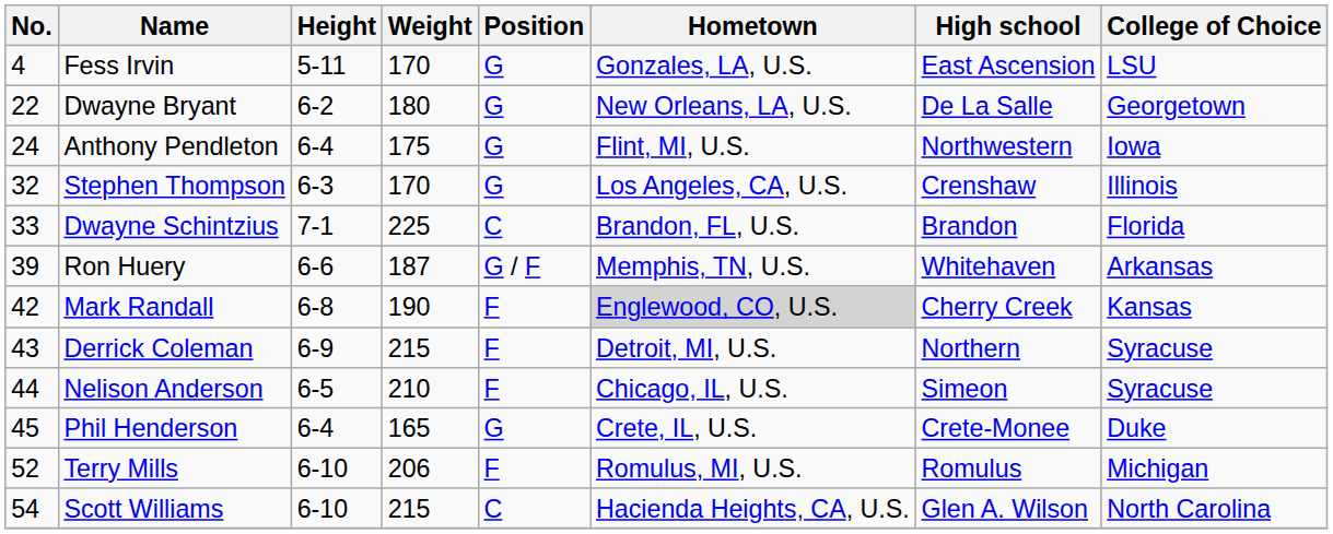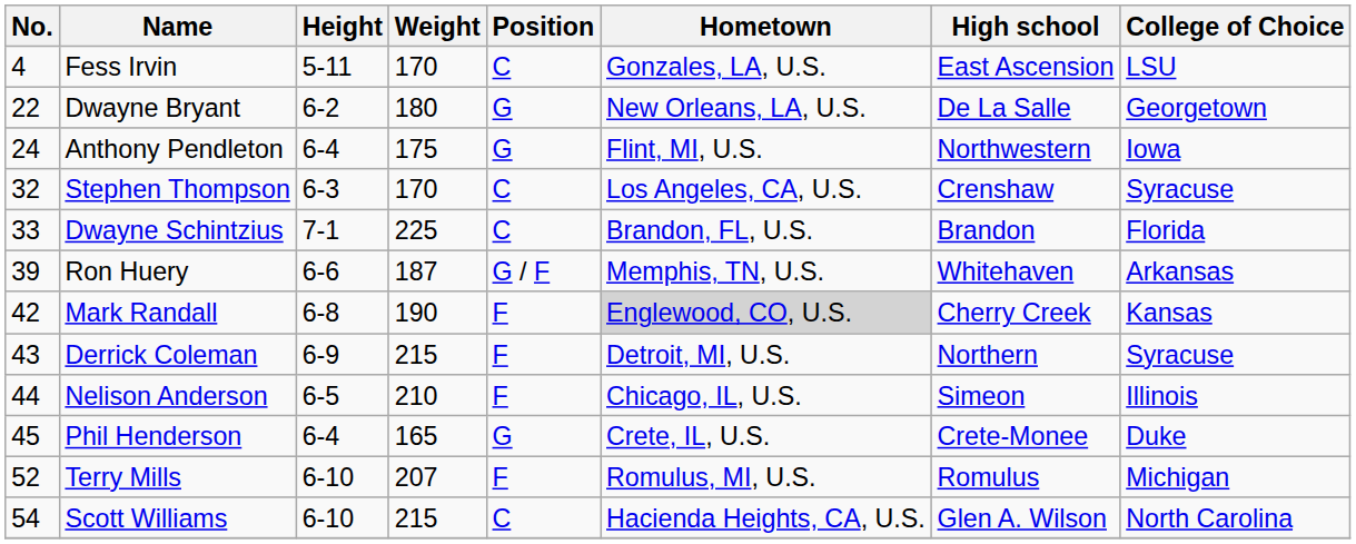 <table class="wikitable sortable" style="font-size: 95%;">
 <tr>
 <th>No.</th>
 <th>Name</th>
 <th>Height</th>
 <th>Weight</th>
 <th>Position</th>
 <th>Hometown</th>
 <th>High school</th>
 <th>College of Choice</th>
 </tr>
 <tr>
 <td>4</td>
 <td>Fess Irvin</td>
 <td>5-11</td>
 <td>170</td>
-<td><a href='#'>G</a></td>
+<td><a href='#'>C</a></td>
 <td><a href='#'>Gonzales, LA</a>, U.S.</td>
 <td><a href='#'>East Ascension</a></td>
 <td><a href='#'>LSU</a></td>
 </tr>
 <tr>
 <td>22</td>
 <td>Dwayne Bryant</td>
 <td>6-2</td>
 <td>180</td>
 <td><a href='#'>G</a></td>
 <td><a href='#'>New Orleans, LA</a>, U.S.</td>
 <td><a href='#'>De La Salle</a></td>
 <td><a href='#'>Georgetown</a></td>
 </tr>
 <tr>
 <td>24</td>
 <td>Anthony Pendleton</td>
 <td>6-4</td>
 <td>175</td>
 <td><a href='#'>G</a></td>
 <td><a href='#'>Flint, MI</a>, U.S.</td>
 <td><a href='#'>Northwestern</a></td>
 <td><a href='#'>Iowa</a></td>
 </tr>
 <tr>
 <td>32</td>
 <td><a href='#'>Stephen Thompson</a></td>
 <td>6-3</td>
 <td>170</td>
-<td><a href='#'>G</a></td>
+<td><a href='#'>C</a></td>
 <td><a href='#'>Los Angeles, CA</a>, U.S.</td>
 <td><a href='#'>Crenshaw</a></td>
-<td><a href='#'>Illinois</a></td>
+<td><a href='#'>Syracuse</a></td>
 </tr>
 <tr>
 <td>33</td>
 <td><a href='#'>Dwayne Schintzius</a></td>
 <td>7-1</td>
 <td>225</td>
 <td><a href='#'>C</a></td>
 <td><a href='#'>Brandon, FL</a>, U.S.</td>
 <td><a href='#'>Brandon</a></td>
 <td><a href='#'>Florida</a></td>
 </tr>
 <tr>
 <td>39</td>
 <td>Ron Huery</td>
 <td>6-6</td>
 <td>187</td>
 <td><a href='#'>G</a> / <a href='#'>F</a></td>
 <td><a href='#'>Memphis, TN</a>, U.S.</td>
 <td><a href='#'>Whitehaven</a></td>
 <td><a href='#'>Arkansas</a></td>
 </tr>
 <tr>
 <td>42</td>
 <td><a href='#'>Mark Randall</a></td>
 <td>6-8</td>
 <td>190</td>
 <td><a href='#'>F</a></td>
 <td style="background: lightgrey;"><a href='#'>Englewood, CO</a>, U.S.</td>
 <td><a href='#'>Cherry Creek</a></td>
 <td><a href='#'>Kansas</a></td>
 </tr>
 <tr>
 <td>43</td>
 <td><a href='#'>Derrick Coleman</a></td>
 <td>6-9</td>
 <td>215</td>
 <td><a href='#'>F</a></td>
 <td><a href='#'>Detroit, MI</a>, U.S.</td>
 <td><a href='#'>Northern</a></td>
 <td><a href='#'>Syracuse</a></td>
 </tr>
 <tr>
 <td>44</td>
 <td><a href='#'>Nelison Anderson</a></td>
 <td>6-5</td>
 <td>210</td>
 <td><a href='#'>F</a></td>
 <td><a href='#'>Chicago, IL</a>, U.S.</td>
 <td><a href='#'>Simeon</a></td>
-<td><a href='#'>Syracuse</a></td>
+<td><a href='#'>Illinois</a></td>
 </tr>
 <tr>
 <td>45</td>
 <td><a href='#'>Phil Henderson</a></td>
 <td>6-4</td>
 <td>165</td>
 <td><a href='#'>G</a></td>
 <td><a href='#'>Crete, IL</a>, U.S.</td>
 <td><a href='#'>Crete-Monee</a></td>
 <td><a href='#'>Duke</a></td>
 </tr>
 <tr>
 <td>52</td>
 <td><a href='#'>Terry Mills</a></td>
 <td>6-10</td>
-<td>206</td>
+<td>207</td>
 <td><a href='#'>F</a></td>
 <td><a href='#'>Romulus, MI</a>, U.S.</td>
 <td><a href='#'>Romulus</a></td>
 <td><a href='#'>Michigan</a></td>
 </tr>
 <tr>
 <td>54</td>
 <td><a href='#'>Scott Williams</a></td>
 <td>6-10</td>
 <td>215</td>
 <td><a href='#'>C</a></td>
 <td><a href='#'>Hacienda Heights, CA</a>, U.S.</td>
 <td><a href='#'>Glen A. Wilson</a></td>
 <td><a href='#'>North Carolina</a></td>
 </tr>
 <tr>
 </tr>
 </table>
